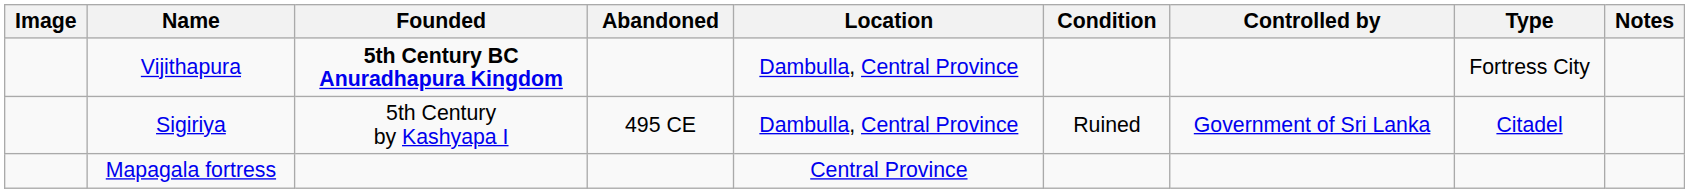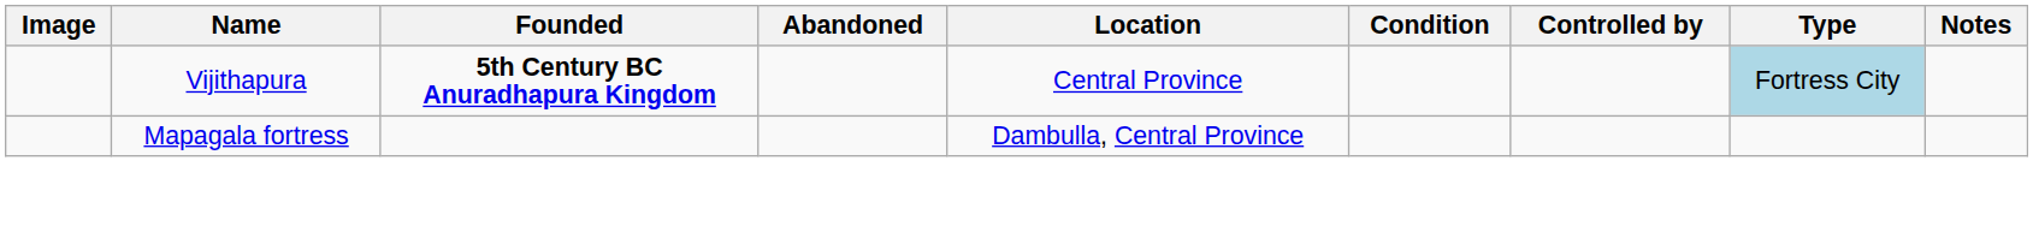 <table style="text-align:center; width:100%" class="wikitable sortable">
 <tr>
 <th>Image</th>
 <th>Name</th>
 <th>Founded</th>
 <th>Abandoned</th>
 <th>Location</th>
 <th>Condition</th>
 <th>Controlled by</th>
 <th>Type</th>
 <th>Notes</th>
 </tr>
 <tr>
 <td></td>
 <td><a href='#'>Vijithapura</a></td>
 <td><strong>5th Century BC<br><a href='#'>Anuradhapura Kingdom</a></strong></td>
 <td></td>
-<td><a href='#'>Dambulla</a>, <a href='#'>Central Province</a></td>
+<td><a href='#'>Central Province</a></td>
 <td></td>
 <td></td>
-<td>Fortress City</td>
-<td></td>
-</tr>
-<tr>
-<td></td>
-<td><a href='#'>Sigiriya</a></td>
-<td>5th Century<br>by <a href='#'>Kashyapa I</a></td>
-<td>495 CE</td>
-<td><a href='#'>Dambulla</a>, <a href='#'>Central Province</a></td>
-<td>Ruined</td>
-<td><a href='#'>Government of Sri Lanka</a></td>
-<td><a href='#'>Citadel</a></td>
+<td style="background: lightblue;">Fortress City</td>
 <td></td>
 </tr>
 <tr>
 <td></td>
 <td><a href='#'>Mapagala fortress</a></td>
 <td></td>
 <td></td>
-<td><a href='#'>Central Province</a></td>
+<td><a href='#'>Dambulla</a>, <a href='#'>Central Province</a></td>
 <td></td>
 <td></td>
 <td></td>
 <td></td>
 </tr>
 </table>
